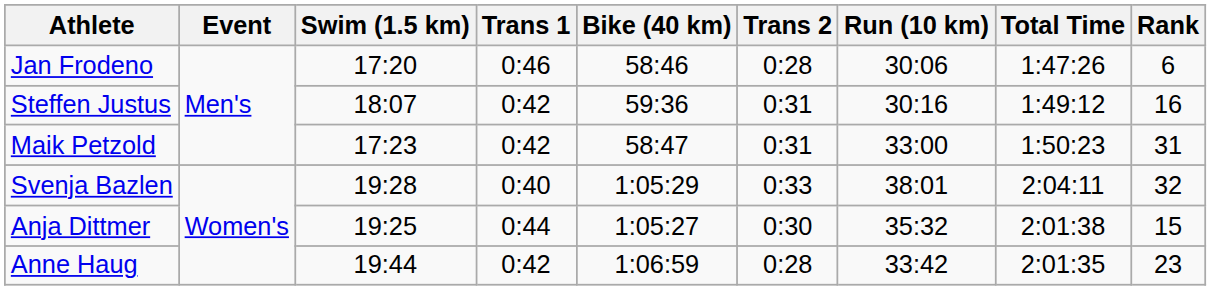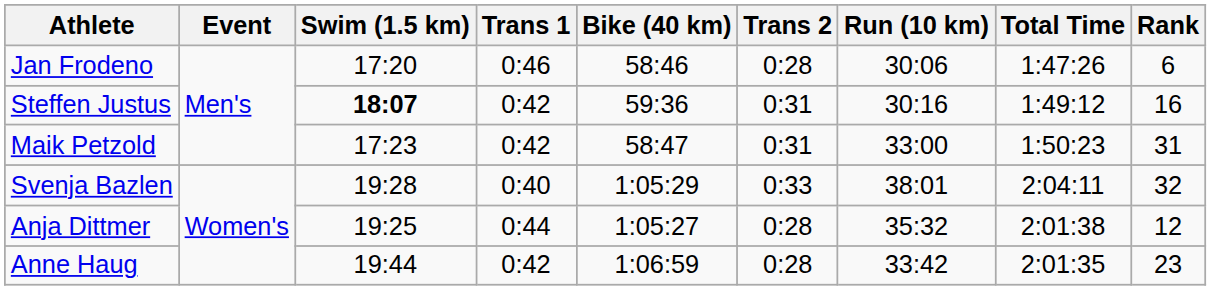 <table class="wikitable" style="font-size:90%">
 <tr>
 <th>Athlete</th>
 <th>Event</th>
 <th>Swim (1.5 km)</th>
 <th>Trans 1</th>
 <th>Bike (40 km)</th>
 <th>Trans 2</th>
 <th>Run (10 km)</th>
 <th>Total Time</th>
 <th>Rank</th>
 </tr>
 <tr align=center>
 <td align=left><a href='#'>Jan Frodeno</a></td>
 <td align=left rowspan=3><a href='#'>Men's</a></td>
 <td>17:20</td>
 <td>0:46</td>
 <td>58:46</td>
 <td>0:28</td>
 <td>30:06</td>
 <td>1:47:26</td>
 <td>6</td>
 </tr>
 <tr align=center>
 <td align=left><a href='#'>Steffen Justus</a></td>
-<td>18:07</td>
+<td><strong>18:07</strong></td>
 <td>0:42</td>
 <td>59:36</td>
 <td>0:31</td>
 <td>30:16</td>
 <td>1:49:12</td>
 <td>16</td>
 </tr>
 <tr align=center>
 <td align=left><a href='#'>Maik Petzold</a></td>
 <td>17:23</td>
 <td>0:42</td>
 <td>58:47</td>
 <td>0:31</td>
 <td>33:00</td>
 <td>1:50:23</td>
 <td>31</td>
 </tr>
 <tr align=center>
 <td align=left><a href='#'>Svenja Bazlen</a></td>
 <td align=left rowspan=3><a href='#'>Women's</a></td>
 <td>19:28</td>
 <td>0:40</td>
 <td>1:05:29</td>
 <td>0:33</td>
 <td>38:01</td>
 <td>2:04:11</td>
 <td>32</td>
 </tr>
 <tr align=center>
 <td align=left><a href='#'>Anja Dittmer</a></td>
 <td>19:25</td>
 <td>0:44</td>
 <td>1:05:27</td>
-<td>0:30</td>
+<td>0:28</td>
 <td>35:32</td>
 <td>2:01:38</td>
-<td>15</td>
+<td>12</td>
 </tr>
 <tr align=center>
 <td align=left><a href='#'>Anne Haug</a></td>
 <td>19:44</td>
 <td>0:42</td>
 <td>1:06:59</td>
 <td>0:28</td>
 <td>33:42</td>
 <td>2:01:35</td>
 <td>23</td>
 </tr>
 </table>
